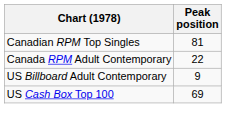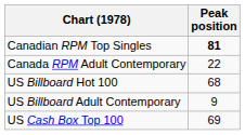 <table class="wikitable sortable">
 <tr>
 <th align="left">Chart (1978)</th>
 <th align="center">Peak<br>position</th>
 </tr>
 <tr>
 <td align="left">Canadian <em>RPM</em> Top Singles</td>
-<td align="center">81</td>
+<td align="center"><strong>81</strong></td>
 </tr>
 <tr>
 <td>Canada <em><a href='#'>RPM</a></em> Adult Contemporary</td>
 <td style="text-align:center;">22</td>
+</tr>
+<tr>
+<td align="left">US <em>Billboard</em> Hot 100</td>
+<td align="center">68</td>
 </tr>
 <tr>
 <td align="left">US <em>Billboard</em> Adult Contemporary</td>
 <td align="center">9</td>
 </tr>
 <tr>
 <td align="left">US <a href='#'><em>Cash Box</em> Top 100</a></td>
 <td align="center">69</td>
 </tr>
 </table>
